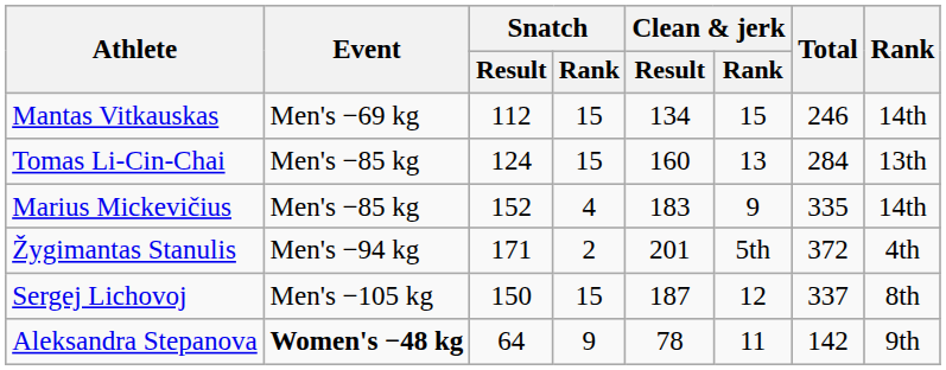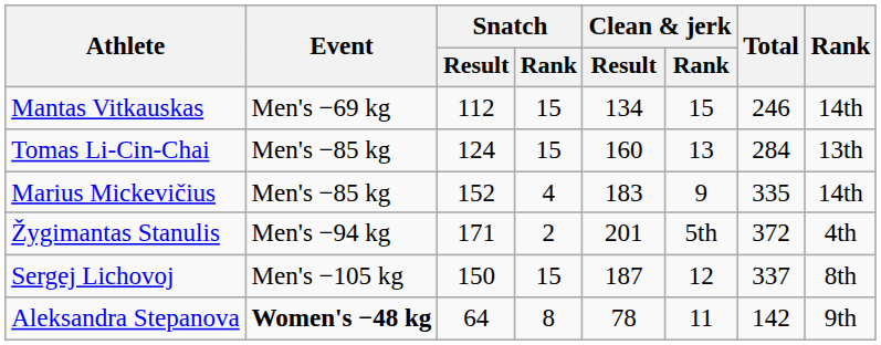 <table class="wikitable" style="font-size:90%">
 <tr>
 <th rowspan="2">Athlete</th>
 <th rowspan="2">Event</th>
 <th colspan="2">Snatch</th>
 <th colspan="2">Clean & jerk</th>
 <th rowspan="2">Total</th>
 <th rowspan="2">Rank</th>
 </tr>
 <tr style="font-size:95%">
 <th>Result</th>
 <th>Rank</th>
 <th>Result</th>
 <th>Rank</th>
 </tr>
 <tr align=center>
 <td align=left><a href='#'>Mantas Vitkauskas</a></td>
 <td align=left>Men's −69 kg</td>
 <td>112</td>
 <td>15</td>
 <td>134</td>
 <td>15</td>
 <td>246</td>
 <td>14th</td>
 </tr>
 <tr align=center>
 <td align=left><a href='#'>Tomas Li-Cin-Chai</a></td>
 <td align=left>Men's −85 kg</td>
 <td>124</td>
 <td>15</td>
 <td>160</td>
 <td>13</td>
 <td>284</td>
 <td>13th</td>
 </tr>
 <tr align=center>
 <td align=left><a href='#'>Marius Mickevičius</a></td>
 <td align=left>Men's −85 kg</td>
 <td>152</td>
 <td>4</td>
 <td>183</td>
 <td>9</td>
 <td>335</td>
 <td>14th</td>
 </tr>
 <tr align=center>
 <td align=left><a href='#'>Žygimantas Stanulis</a></td>
 <td align=left>Men's −94 kg</td>
 <td>171</td>
 <td>2</td>
 <td>201</td>
 <td>5th</td>
 <td>372</td>
 <td>4th</td>
 </tr>
 <tr align=center>
 <td align=left><a href='#'>Sergej Lichovoj</a></td>
 <td align=left>Men's −105 kg</td>
 <td>150</td>
 <td>15</td>
 <td>187</td>
 <td>12</td>
 <td>337</td>
 <td>8th</td>
 </tr>
 <tr align=center>
 <td align=left><a href='#'>Aleksandra Stepanova</a></td>
 <td align=left><strong>Women's −48 kg</strong></td>
 <td>64</td>
-<td>9</td>
+<td>8</td>
 <td>78</td>
 <td>11</td>
 <td>142</td>
 <td>9th</td>
 </tr>
 </table>
